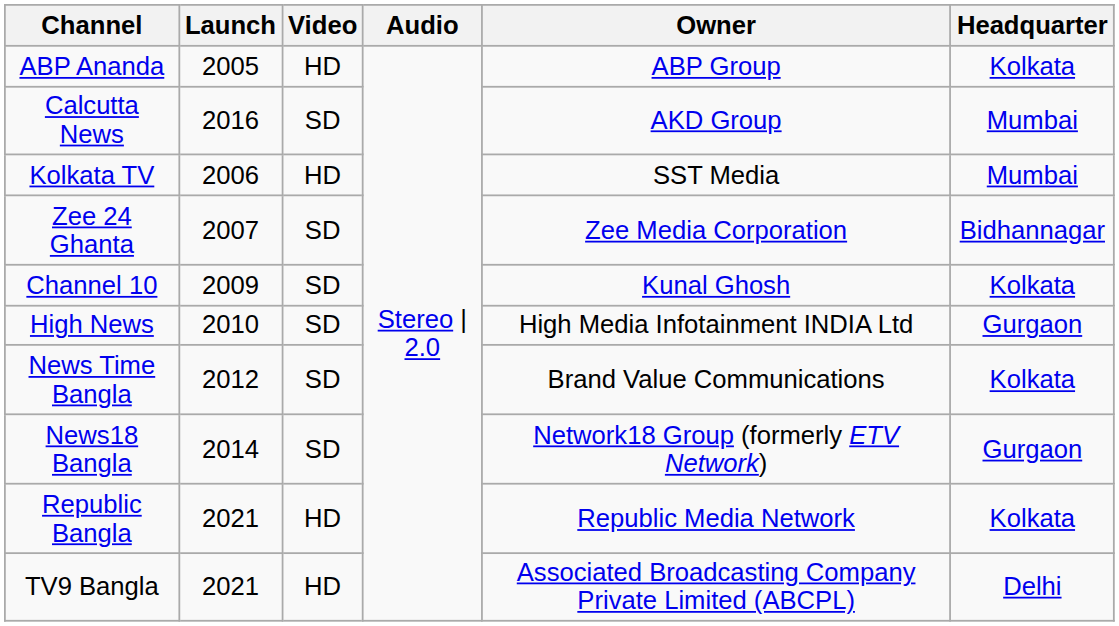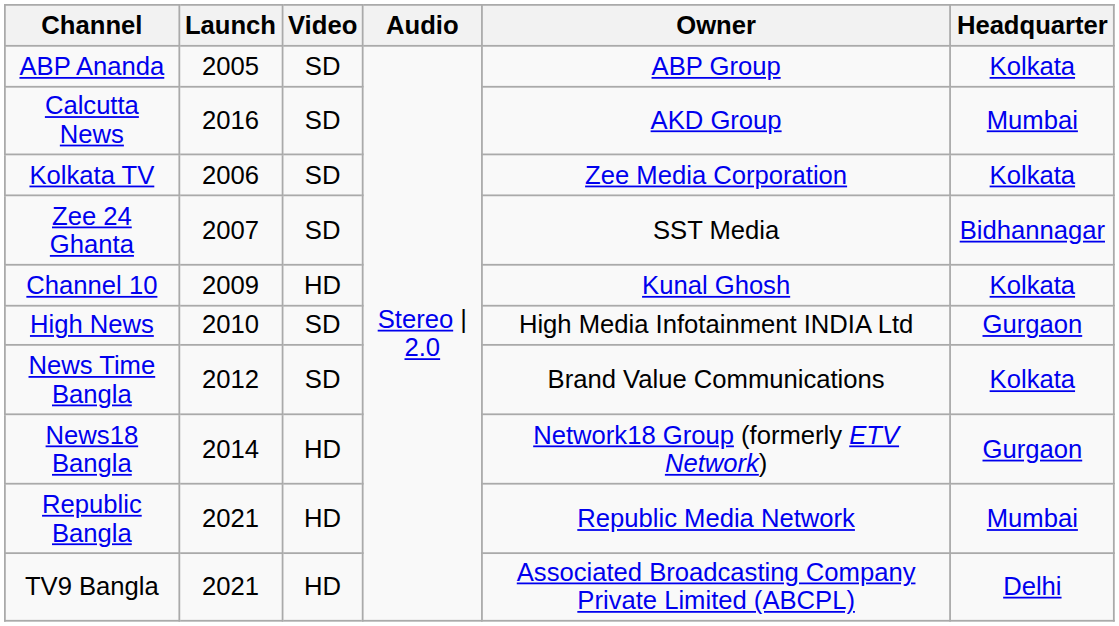 <table class="wikitable sortable" style="border-collapse:collapse; font-size: 90%; text-align:center" width="100%">
 <tr>
 <th>Channel</th>
 <th>Launch</th>
 <th>Video</th>
 <th>Audio</th>
 <th>Owner</th>
 <th>Headquarter</th>
 </tr>
 <tr>
 <td><a href='#'>ABP Ananda</a></td>
 <td>2005</td>
-<td>HD</td>
+<td>SD</td>
 <td rowspan="10"><a href='#'>Stereo</a> | <a href='#'>2.0</a></td>
 <td><a href='#'>ABP Group</a></td>
 <td><a href='#'>Kolkata</a></td>
 </tr>
 <tr>
 <td><a href='#'>Calcutta News</a></td>
 <td>2016</td>
 <td>SD</td>
 <td><a href='#'>AKD Group</a></td>
 <td><a href='#'>Mumbai</a></td>
 </tr>
 <tr>
 <td><a href='#'>Kolkata TV</a></td>
 <td>2006</td>
-<td>HD</td>
-<td>SST Media</td>
-<td><a href='#'>Mumbai</a></td>
+<td>SD</td>
+<td><a href='#'>Zee Media Corporation</a></td>
+<td><a href='#'>Kolkata</a></td>
 </tr>
 <tr>
 <td><a href='#'>Zee 24 Ghanta</a></td>
 <td>2007</td>
 <td>SD</td>
-<td><a href='#'>Zee Media Corporation</a></td>
+<td>SST Media</td>
 <td><a href='#'>Bidhannagar</a></td>
 </tr>
 <tr>
 <td><a href='#'>Channel 10</a></td>
 <td>2009</td>
-<td>SD</td>
+<td>HD</td>
 <td><a href='#'>Kunal Ghosh</a></td>
 <td><a href='#'>Kolkata</a></td>
 </tr>
 <tr>
 <td><a href='#'>High News</a></td>
 <td>2010</td>
 <td>SD</td>
 <td>High Media Infotainment INDIA Ltd</td>
 <td><a href='#'>Gurgaon</a></td>
 </tr>
 <tr>
 <td><a href='#'>News Time Bangla</a></td>
 <td>2012</td>
 <td>SD</td>
 <td>Brand Value Communications</td>
 <td><a href='#'>Kolkata</a></td>
 </tr>
 <tr>
 <td><a href='#'>News18 Bangla</a></td>
 <td>2014</td>
-<td>SD</td>
+<td>HD</td>
 <td><a href='#'>Network18 Group</a> (formerly <em><a href='#'>ETV Network</a></em>)</td>
 <td><a href='#'>Gurgaon</a></td>
 </tr>
 <tr>
 <td><a href='#'>Republic Bangla</a></td>
 <td>2021</td>
 <td>HD</td>
 <td><a href='#'>Republic Media Network</a></td>
-<td><a href='#'>Kolkata</a></td>
+<td><a href='#'>Mumbai</a></td>
 </tr>
 <tr>
 <td>TV9 Bangla</td>
 <td>2021</td>
 <td>HD</td>
 <td><a href='#'>Associated Broadcasting Company Private Limited (ABCPL)</a></td>
 <td><a href='#'>Delhi</a></td>
 </tr>
 </table>
